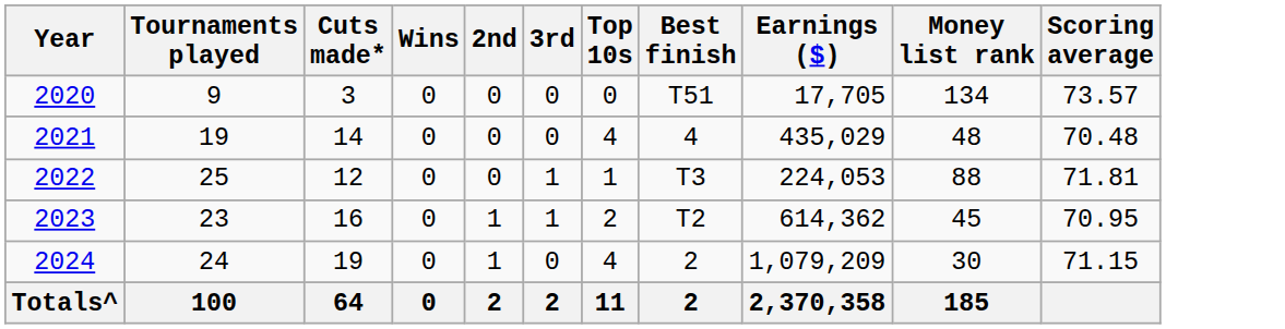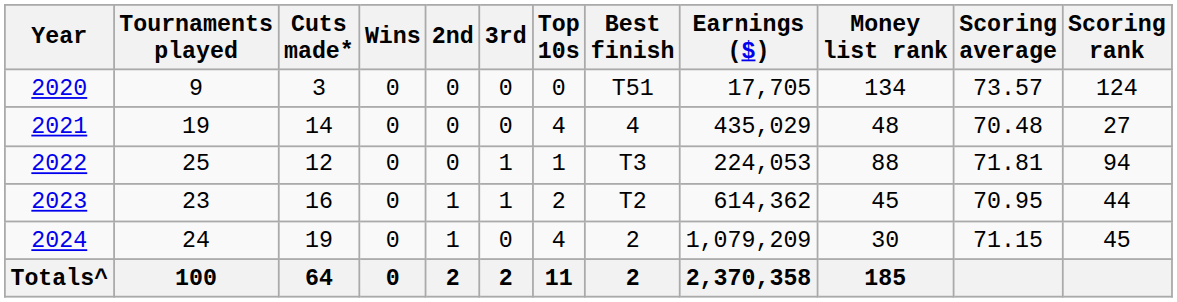 <table class="wikitable" style="text-align:center; ">
 <tr>
 <th>Year</th>
 <th>Tournaments <br>played</th>
 <th>Cuts <br>made*</th>
 <th>Wins</th>
 <th>2nd</th>
 <th>3rd</th>
 <th>Top <br>10s</th>
 <th>Best <br>finish</th>
 <th>Earnings<br>(<a href='#'>$</a>)</th>
 <th>Money<br>list rank</th>
 <th>Scoring <br> average</th>
+<th>Scoring<br>rank</th>
 </tr>
 <tr>
 <td><a href='#'>2020</a></td>
 <td>9</td>
 <td>3</td>
 <td>0</td>
 <td>0</td>
 <td>0</td>
 <td>0</td>
 <td>T51</td>
 <td align=right>17,705</td>
 <td>134</td>
 <td>73.57</td>
+<td>124</td>
 </tr>
 <tr>
 <td><a href='#'>2021</a></td>
 <td>19</td>
 <td>14</td>
 <td>0</td>
 <td>0</td>
 <td>0</td>
 <td>4</td>
 <td>4</td>
 <td align=right>435,029</td>
 <td>48</td>
 <td>70.48</td>
+<td>27</td>
 </tr>
 <tr>
 <td><a href='#'>2022</a></td>
 <td>25</td>
 <td>12</td>
 <td>0</td>
 <td>0</td>
 <td>1</td>
 <td>1</td>
 <td>T3</td>
 <td align=right>224,053</td>
 <td>88</td>
 <td>71.81</td>
+<td>94</td>
 </tr>
 <tr>
 <td><a href='#'>2023</a></td>
 <td>23</td>
 <td>16</td>
 <td>0</td>
 <td>1</td>
 <td>1</td>
 <td>2</td>
 <td>T2</td>
 <td align=right>614,362</td>
 <td>45</td>
 <td>70.95</td>
+<td>44</td>
 </tr>
 <tr>
 <td><a href='#'>2024</a></td>
 <td>24</td>
 <td>19</td>
 <td>0</td>
 <td>1</td>
 <td>0</td>
 <td>4</td>
 <td>2</td>
 <td align=right>1,079,209</td>
 <td>30</td>
 <td>71.15</td>
+<td>45</td>
 </tr>
 <tr>
 <th>Totals^</th>
 <th>100</th>
 <th>64</th>
 <th>0 </th>
 <th>2 </th>
 <th>2 </th>
 <th>11 </th>
 <th>2 </th>
 <th align=right>2,370,358 </th>
 <th>185 </th>
 <th></th>
+<th></th>
 </tr>
 </table>
